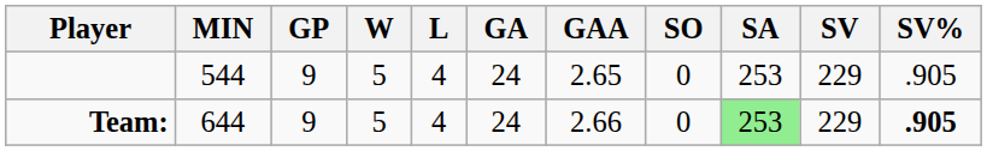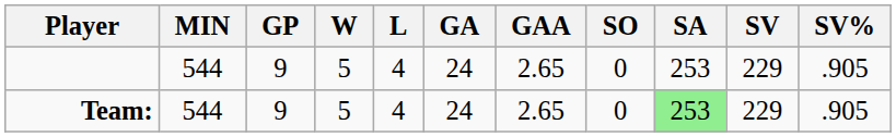 <table class="wikitable sortable" width="60%">
 <tr>
 <th bgcolor="#DDDDFF" width="10%">Player</th>
 <th width="3%" bgcolor="#DDDDFF" title="Minutes played">MIN</th>
 <th width="3%" bgcolor="#DDDDFF" title="Games played in">GP</th>
 <th width="3%" bgcolor="#DDDDFF" title="Games played in">W</th>
 <th width="3%" bgcolor="#DDDDFF"title="Games played in">L</th>
 <th width="3%" bgcolor="#DDDDFF" title="Goals against">GA</th>
 <th width="3%" bgcolor="#DDDDFF" title="Goals against average">GAA</th>
 <th width="3%" bgcolor="#DDDDFF" title="Shut-outs">SO</th>
 <th width="3%" bgcolor="#DDDDFF" title="Shots against">SA</th>
 <th width="3%" bgcolor="#DDDDFF" title="Shots saved">SV</th>
 <th width="3%" bgcolor="#DDDDFF" title="Save percentage">SV%</th>
 </tr>
 <tr align="center">
 <td align="right"></td>
 <td>544</td>
 <td>9</td>
 <td>5</td>
 <td>4</td>
 <td>24</td>
 <td>2.65</td>
 <td>0</td>
 <td>253</td>
 <td>229</td>
 <td>.905</td>
 </tr>
 <tr align="center">
 <td align="right"><strong>Team:</strong></td>
-<td>644</td>
+<td>544</td>
 <td>9</td>
 <td>5</td>
 <td>4</td>
 <td>24</td>
-<td>2.66</td>
+<td>2.65</td>
 <td>0</td>
 <td style="background: lightgreen;">253</td>
 <td>229</td>
-<td><strong>.905</strong></td>
+<td>.905</td>
 </tr>
 </table>
